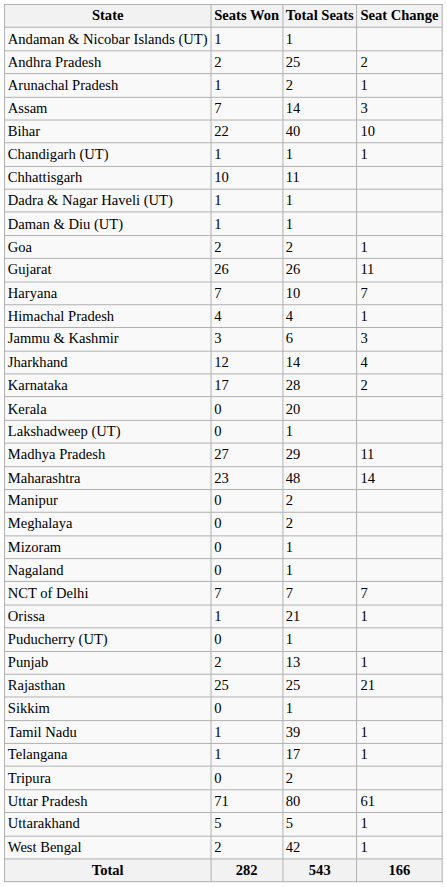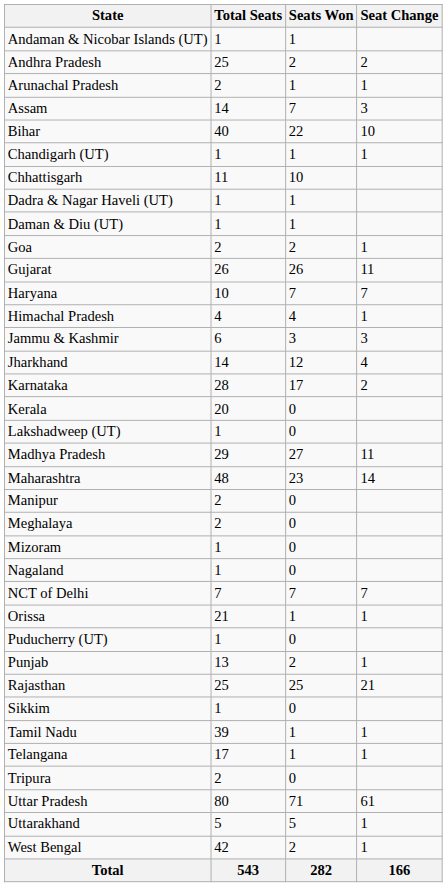 <table class="wikitable">
 <tr>
 <th>State</th>
+<th>Total Seats</th>
 <th>Seats Won</th>
-<th>Total Seats</th>
 <th>Seat Change</th>
 </tr>
 <tr>
 <td>Andaman & Nicobar Islands (UT)</td>
 <td>1</td>
 <td>1</td>
 <td></td>
 </tr>
 <tr>
 <td>Andhra Pradesh</td>
+<td>25</td>
 <td>2</td>
-<td>25</td>
 <td> 2</td>
 </tr>
 <tr>
 <td>Arunachal Pradesh</td>
+<td>2</td>
 <td>1</td>
-<td>2</td>
 <td> 1</td>
 </tr>
 <tr>
 <td>Assam</td>
+<td>14</td>
 <td>7</td>
-<td>14</td>
 <td> 3</td>
 </tr>
 <tr>
 <td>Bihar</td>
+<td>40</td>
 <td>22</td>
-<td>40</td>
 <td> 10</td>
 </tr>
 <tr>
 <td>Chandigarh (UT)</td>
 <td>1</td>
 <td>1</td>
 <td> 1</td>
 </tr>
 <tr>
 <td>Chhattisgarh</td>
+<td>11</td>
 <td>10</td>
-<td>11</td>
 <td></td>
 </tr>
 <tr>
 <td>Dadra & Nagar Haveli (UT)</td>
 <td>1</td>
 <td>1</td>
 <td></td>
 </tr>
 <tr>
 <td>Daman & Diu (UT)</td>
 <td>1</td>
 <td>1</td>
 <td></td>
 </tr>
 <tr>
 <td>Goa</td>
 <td>2</td>
 <td>2</td>
 <td> 1</td>
 </tr>
 <tr>
 <td>Gujarat</td>
 <td>26</td>
 <td>26</td>
 <td> 11</td>
 </tr>
 <tr>
 <td>Haryana</td>
+<td>10</td>
 <td>7</td>
-<td>10</td>
 <td> 7</td>
 </tr>
 <tr>
 <td>Himachal Pradesh</td>
 <td>4</td>
 <td>4</td>
 <td> 1</td>
 </tr>
 <tr>
 <td>Jammu & Kashmir</td>
+<td>6</td>
 <td>3</td>
-<td>6</td>
 <td> 3</td>
 </tr>
 <tr>
 <td>Jharkhand</td>
+<td>14</td>
 <td>12</td>
-<td>14</td>
 <td> 4</td>
 </tr>
 <tr>
 <td>Karnataka</td>
+<td>28</td>
 <td>17</td>
-<td>28</td>
 <td> 2</td>
 </tr>
 <tr>
 <td>Kerala</td>
+<td>20</td>
 <td>0</td>
-<td>20</td>
 <td></td>
 </tr>
 <tr>
 <td>Lakshadweep (UT)</td>
+<td>1</td>
 <td>0</td>
-<td>1</td>
 <td></td>
 </tr>
 <tr>
 <td>Madhya Pradesh</td>
+<td>29</td>
 <td>27</td>
-<td>29</td>
 <td> 11</td>
 </tr>
 <tr>
 <td>Maharashtra</td>
+<td>48</td>
 <td>23</td>
-<td>48</td>
 <td> 14</td>
 </tr>
 <tr>
 <td>Manipur</td>
+<td>2</td>
 <td>0</td>
-<td>2</td>
 <td></td>
 </tr>
 <tr>
 <td>Meghalaya</td>
+<td>2</td>
 <td>0</td>
-<td>2</td>
 <td></td>
 </tr>
 <tr>
 <td>Mizoram</td>
+<td>1</td>
 <td>0</td>
-<td>1</td>
 <td></td>
 </tr>
 <tr>
 <td>Nagaland</td>
+<td>1</td>
 <td>0</td>
-<td>1</td>
 <td></td>
 </tr>
 <tr>
 <td>NCT of Delhi</td>
 <td>7</td>
 <td>7</td>
 <td> 7</td>
 </tr>
 <tr>
 <td>Orissa</td>
+<td>21</td>
 <td>1</td>
-<td>21</td>
 <td> 1</td>
 </tr>
 <tr>
 <td>Puducherry (UT)</td>
+<td>1</td>
 <td>0</td>
-<td>1</td>
 <td></td>
 </tr>
 <tr>
 <td>Punjab</td>
+<td>13</td>
 <td>2</td>
-<td>13</td>
 <td> 1</td>
 </tr>
 <tr>
 <td>Rajasthan</td>
 <td>25</td>
 <td>25</td>
 <td> 21</td>
 </tr>
 <tr>
 <td>Sikkim</td>
+<td>1</td>
 <td>0</td>
-<td>1</td>
 <td></td>
 </tr>
 <tr>
 <td>Tamil Nadu</td>
+<td>39</td>
 <td>1</td>
-<td>39</td>
 <td> 1</td>
 </tr>
 <tr>
 <td>Telangana</td>
+<td>17</td>
 <td>1</td>
-<td>17</td>
 <td> 1</td>
 </tr>
 <tr>
 <td>Tripura</td>
+<td>2</td>
 <td>0</td>
-<td>2</td>
 <td></td>
 </tr>
 <tr>
 <td>Uttar Pradesh</td>
+<td>80</td>
 <td>71</td>
-<td>80</td>
 <td> 61</td>
 </tr>
 <tr>
 <td>Uttarakhand</td>
 <td>5</td>
 <td>5</td>
 <td> 1</td>
 </tr>
 <tr>
 <td>West Bengal</td>
+<td>42</td>
 <td>2</td>
-<td>42</td>
 <td> 1</td>
 </tr>
 <tr>
 <th>Total</th>
+<th>543</th>
 <th>282</th>
-<th>543</th>
 <th> 166</th>
 </tr>
 </table>
